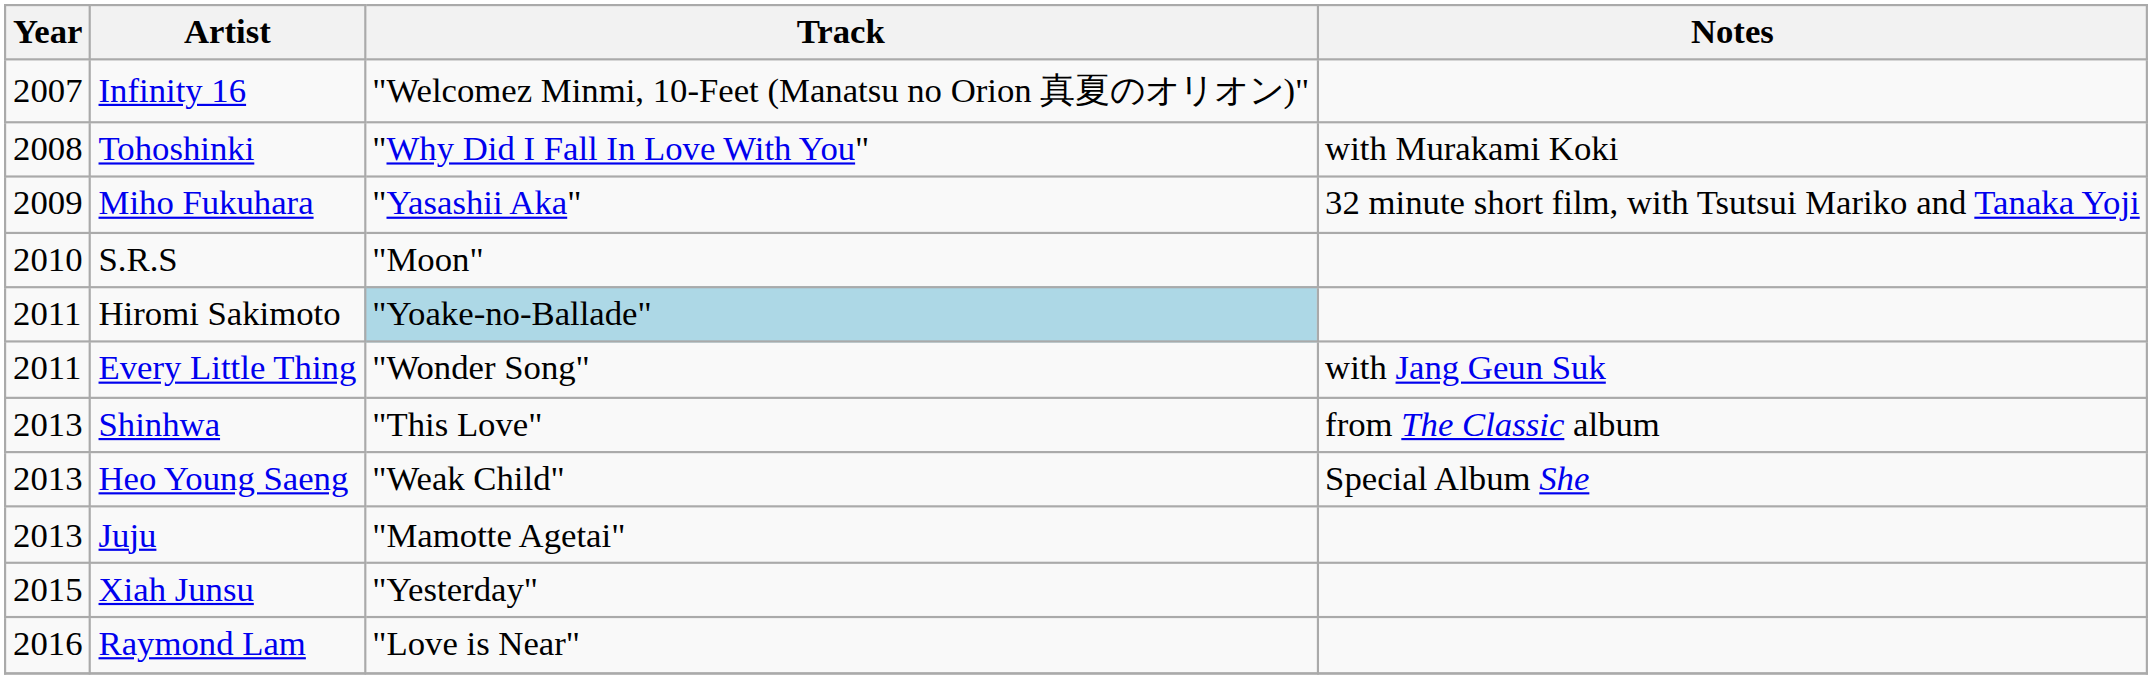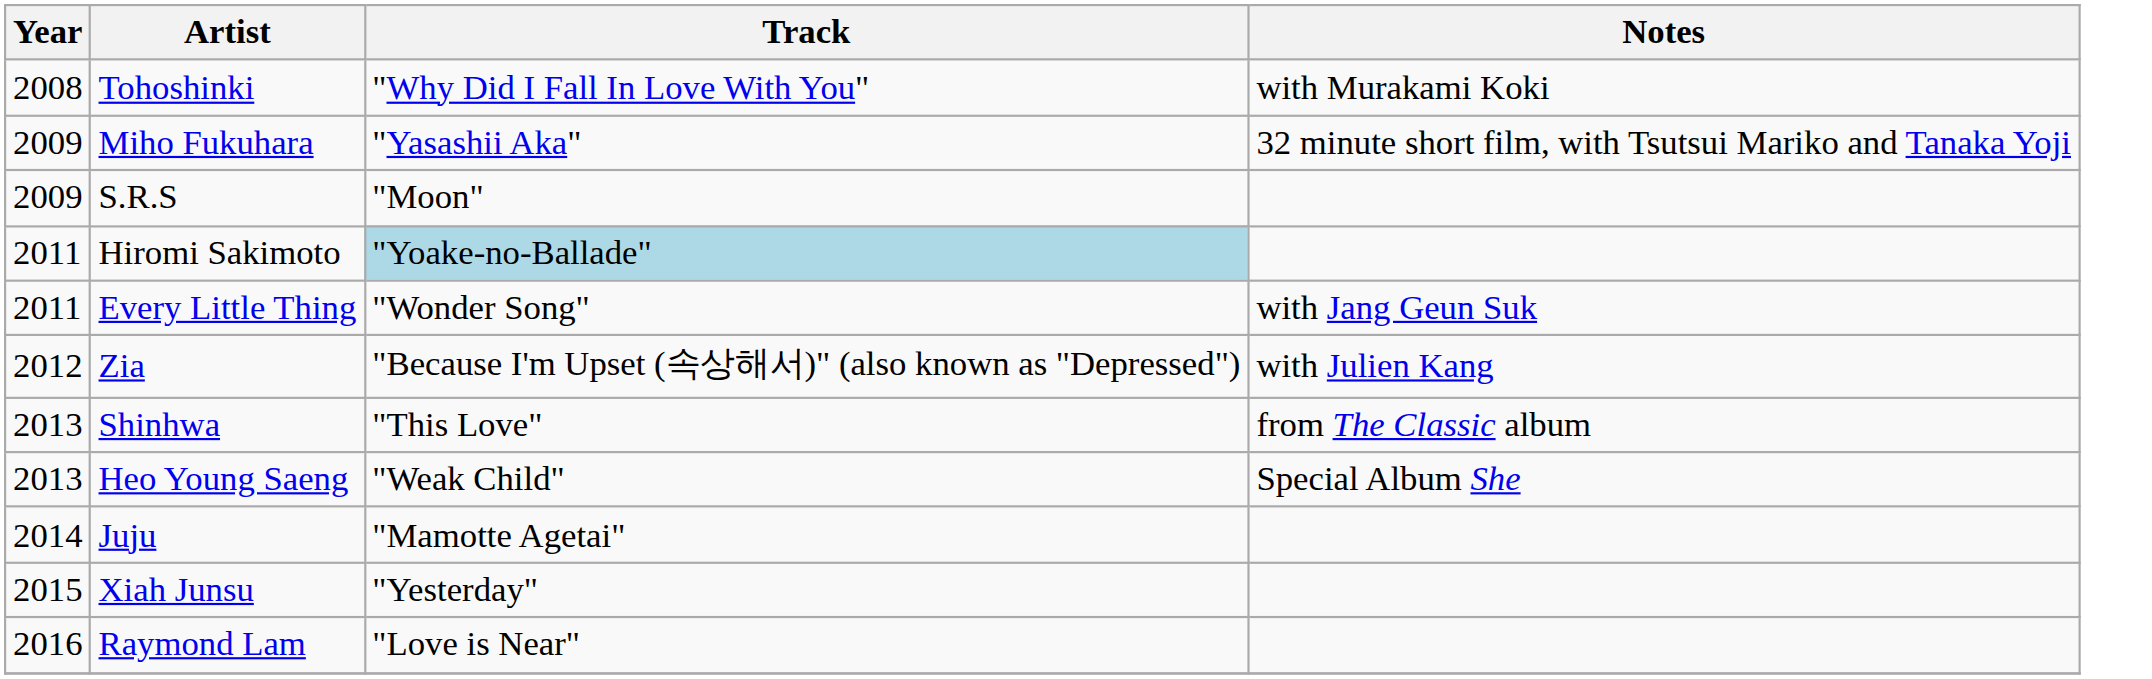 <table class="wikitable sortable">
 <tr>
 <th>Year</th>
 <th>Artist</th>
 <th>Track</th>
 <th class="unsortable">Notes</th>
-</tr>
-<tr>
-<td>2007</td>
-<td><a href='#'>Infinity 16</a></td>
-<td>"Welcomez Minmi, 10-Feet (Manatsu no Orion 真夏のオリオン)"</td>
-<td></td>
 </tr>
 <tr>
 <td>2008</td>
 <td><a href='#'>Tohoshinki</a></td>
 <td>"<a href='#'>Why Did I Fall In Love With You</a>"</td>
 <td>with Murakami Koki</td>
 </tr>
 <tr>
 <td>2009</td>
 <td><a href='#'>Miho Fukuhara</a></td>
 <td>"<a href='#'>Yasashii Aka</a>"</td>
 <td>32 minute short film, with Tsutsui Mariko and <a href='#'>Tanaka Yoji</a></td>
 </tr>
 <tr>
-<td>2010</td>
+<td>2009</td>
 <td>S.R.S</td>
 <td>"Moon"</td>
 <td></td>
 </tr>
 <tr>
 <td>2011</td>
 <td>Hiromi Sakimoto</td>
 <td style="background: lightblue;">"Yoake-no-Ballade"</td>
 <td></td>
 </tr>
 <tr>
 <td>2011</td>
 <td><a href='#'>Every Little Thing</a></td>
 <td>"Wonder Song"</td>
 <td>with <a href='#'>Jang Geun Suk</a></td>
 </tr>
 <tr>
+<td>2012</td>
+<td><a href='#'>Zia</a></td>
+<td>"Because I'm Upset (속상해서)" (also known as "Depressed")</td>
+<td>with <a href='#'>Julien Kang</a></td>
+</tr>
+<tr>
 <td>2013</td>
 <td><a href='#'>Shinhwa</a></td>
 <td>"This Love"</td>
 <td>from <em><a href='#'>The Classic</a></em> album</td>
 </tr>
 <tr>
 <td>2013</td>
 <td><a href='#'>Heo Young Saeng</a></td>
 <td>"Weak Child"</td>
 <td>Special Album <em><a href='#'>She</a></em></td>
 </tr>
 <tr>
-<td>2013</td>
+<td>2014</td>
 <td><a href='#'>Juju</a></td>
 <td>"Mamotte Agetai"</td>
 <td></td>
 </tr>
 <tr>
 <td>2015</td>
 <td><a href='#'>Xiah Junsu</a></td>
 <td>"Yesterday"</td>
 <td></td>
 </tr>
 <tr>
 <td>2016</td>
 <td><a href='#'>Raymond Lam</a></td>
 <td>"Love is Near"</td>
 <td></td>
 </tr>
 <tr>
 </tr>
 </table>
